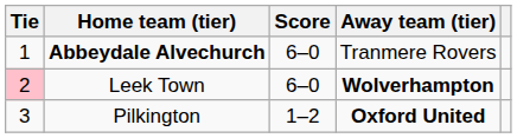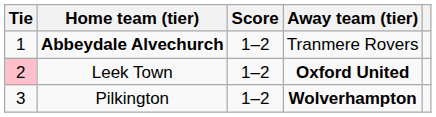 <table class="wikitable" style="text-align:center; font-size:85%">
 <tr>
 <th>Tie</th>
 <th>Home team (tier)</th>
 <th>Score</th>
 <th>Away team (tier)</th>
 <th></th>
 </tr>
 <tr>
 <td align="center">1</td>
 <td><strong>Abbeydale Alvechurch</strong></td>
-<td align="center">6–0</td>
+<td align="center">1–2</td>
 <td>Tranmere Rovers</td>
 <td></td>
 </tr>
 <tr>
 <td align="center" style="background: pink;">2</td>
 <td>Leek Town</td>
-<td align="center">6–0</td>
-<td><strong>Wolverhampton</strong></td>
+<td align="center">1–2</td>
+<td><strong>Oxford United</strong></td>
 <td></td>
 </tr>
 <tr>
 <td align="center">3</td>
 <td>Pilkington</td>
 <td align="center">1–2</td>
-<td><strong>Oxford United</strong></td>
+<td><strong>Wolverhampton</strong></td>
 <td></td>
 </tr>
 </table>
